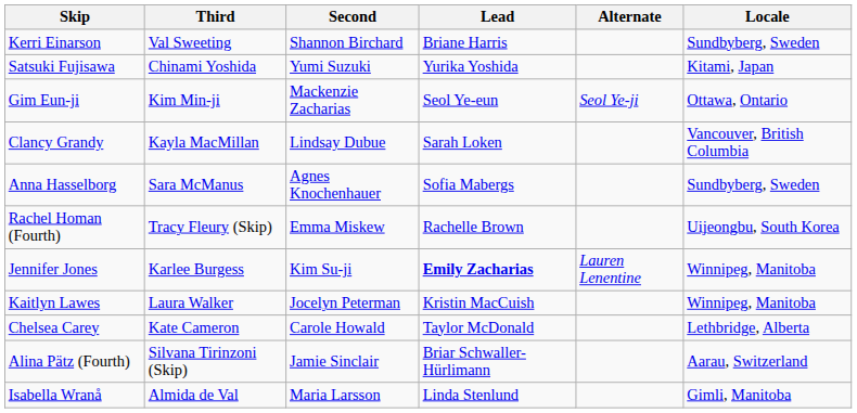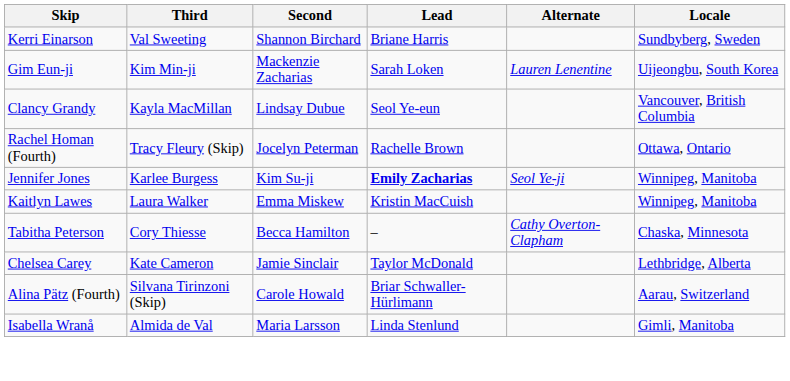 <table class=wikitable>
 <tr>
 <th scope="col">Skip</th>
 <th scope="col">Third</th>
 <th scope="col">Second</th>
 <th scope="col">Lead</th>
 <th scope="col">Alternate</th>
 <th scope="col">Locale</th>
 </tr>
 <tr>
 <td><a href='#'>Kerri Einarson</a></td>
 <td><a href='#'>Val Sweeting</a></td>
 <td><a href='#'>Shannon Birchard</a></td>
 <td><a href='#'>Briane Harris</a></td>
 <td></td>
 <td> <a href='#'>Sundbyberg</a>, <a href='#'>Sweden</a></td>
 </tr>
 <tr>
-<td><a href='#'>Satsuki Fujisawa</a></td>
-<td><a href='#'>Chinami Yoshida</a></td>
-<td><a href='#'>Yumi Suzuki</a></td>
-<td><a href='#'>Yurika Yoshida</a></td>
-<td></td>
-<td> <a href='#'>Kitami</a>, <a href='#'>Japan</a></td>
-</tr>
-<tr>
 <td><a href='#'>Gim Eun-ji</a></td>
 <td><a href='#'>Kim Min-ji</a></td>
 <td><a href='#'>Mackenzie Zacharias</a></td>
-<td><a href='#'>Seol Ye-eun</a></td>
-<td><em><a href='#'>Seol Ye-ji</a></em></td>
-<td> <a href='#'>Ottawa</a>, <a href='#'>Ontario</a></td>
+<td><a href='#'>Sarah Loken</a></td>
+<td><em><a href='#'>Lauren Lenentine</a></em></td>
+<td> <a href='#'>Uijeongbu</a>, <a href='#'>South Korea</a></td>
 </tr>
 <tr>
 <td><a href='#'>Clancy Grandy</a></td>
 <td><a href='#'>Kayla MacMillan</a></td>
 <td><a href='#'>Lindsay Dubue</a></td>
-<td><a href='#'>Sarah Loken</a></td>
+<td><a href='#'>Seol Ye-eun</a></td>
 <td></td>
 <td> <a href='#'>Vancouver</a>, <a href='#'>British Columbia</a></td>
 </tr>
 <tr>
-<td><a href='#'>Anna Hasselborg</a></td>
-<td><a href='#'>Sara McManus</a></td>
-<td><a href='#'>Agnes Knochenhauer</a></td>
-<td><a href='#'>Sofia Mabergs</a></td>
-<td></td>
-<td> <a href='#'>Sundbyberg</a>, <a href='#'>Sweden</a></td>
-</tr>
-<tr>
 <td><a href='#'>Rachel Homan</a> (Fourth)</td>
 <td><a href='#'>Tracy Fleury</a> (Skip)</td>
-<td><a href='#'>Emma Miskew</a></td>
+<td><a href='#'>Jocelyn Peterman</a></td>
 <td><a href='#'>Rachelle Brown</a></td>
 <td></td>
-<td> <a href='#'>Uijeongbu</a>, <a href='#'>South Korea</a></td>
+<td> <a href='#'>Ottawa</a>, <a href='#'>Ontario</a></td>
 </tr>
 <tr>
 <td><a href='#'>Jennifer Jones</a></td>
 <td><a href='#'>Karlee Burgess</a></td>
 <td><a href='#'>Kim Su-ji</a></td>
 <td><strong><a href='#'>Emily Zacharias</a></strong></td>
-<td><em><a href='#'>Lauren Lenentine</a></em></td>
+<td><em><a href='#'>Seol Ye-ji</a></em></td>
 <td> <a href='#'>Winnipeg</a>, <a href='#'>Manitoba</a></td>
 </tr>
 <tr>
 <td><a href='#'>Kaitlyn Lawes</a></td>
 <td><a href='#'>Laura Walker</a></td>
-<td><a href='#'>Jocelyn Peterman</a></td>
+<td><a href='#'>Emma Miskew</a></td>
 <td><a href='#'>Kristin MacCuish</a></td>
 <td></td>
 <td> <a href='#'>Winnipeg</a>, <a href='#'>Manitoba</a></td>
 </tr>
 <tr>
+<td><a href='#'>Tabitha Peterson</a></td>
+<td><a href='#'>Cory Thiesse</a></td>
+<td><a href='#'>Becca Hamilton</a></td>
+<td>–</td>
+<td><em><a href='#'>Cathy Overton-Clapham</a></em></td>
+<td> <a href='#'>Chaska</a>, <a href='#'>Minnesota</a></td>
+</tr>
+<tr>
 <td><a href='#'>Chelsea Carey</a></td>
 <td><a href='#'>Kate Cameron</a></td>
-<td><a href='#'>Carole Howald</a></td>
+<td><a href='#'>Jamie Sinclair</a></td>
 <td><a href='#'>Taylor McDonald</a></td>
 <td></td>
 <td> <a href='#'>Lethbridge</a>, <a href='#'>Alberta</a></td>
 </tr>
 <tr>
 <td><a href='#'>Alina Pätz</a> (Fourth)</td>
 <td><a href='#'>Silvana Tirinzoni</a> (Skip)</td>
-<td><a href='#'>Jamie Sinclair</a></td>
+<td><a href='#'>Carole Howald</a></td>
 <td><a href='#'>Briar Schwaller-Hürlimann</a></td>
 <td></td>
 <td> <a href='#'>Aarau</a>, <a href='#'>Switzerland</a></td>
 </tr>
 <tr>
 <td><a href='#'>Isabella Wranå</a></td>
 <td><a href='#'>Almida de Val</a></td>
 <td><a href='#'>Maria Larsson</a></td>
 <td><a href='#'>Linda Stenlund</a></td>
 <td></td>
 <td> <a href='#'>Gimli</a>, <a href='#'>Manitoba</a></td>
 </tr>
 </table>
